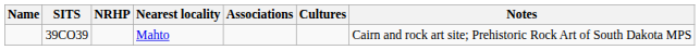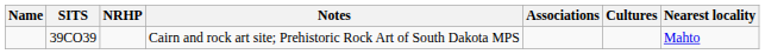 <table class="wikitable sortable">
 <tr>
 <th scope="col">Name</th>
 <th scope="col">SITS</th>
 <th scope="col">NRHP</th>
-<th scope="col">Nearest locality</th>
+<th scope="col" class="unsortable">Notes</th>
 <th scope="col">Associations</th>
 <th scope="col">Cultures</th>
-<th scope="col" class="unsortable">Notes</th>
+<th scope="col">Nearest locality</th>
 </tr>
 <tr>
 <td></td>
 <td>39CO39</td>
 <td></td>
-<td><a href='#'>Mahto</a></td>
+<td>Cairn and rock art site; Prehistoric Rock Art of South Dakota MPS</td>
 <td></td>
 <td></td>
-<td>Cairn and rock art site; Prehistoric Rock Art of South Dakota MPS</td>
+<td><a href='#'>Mahto</a></td>
 </tr>
 </table>
